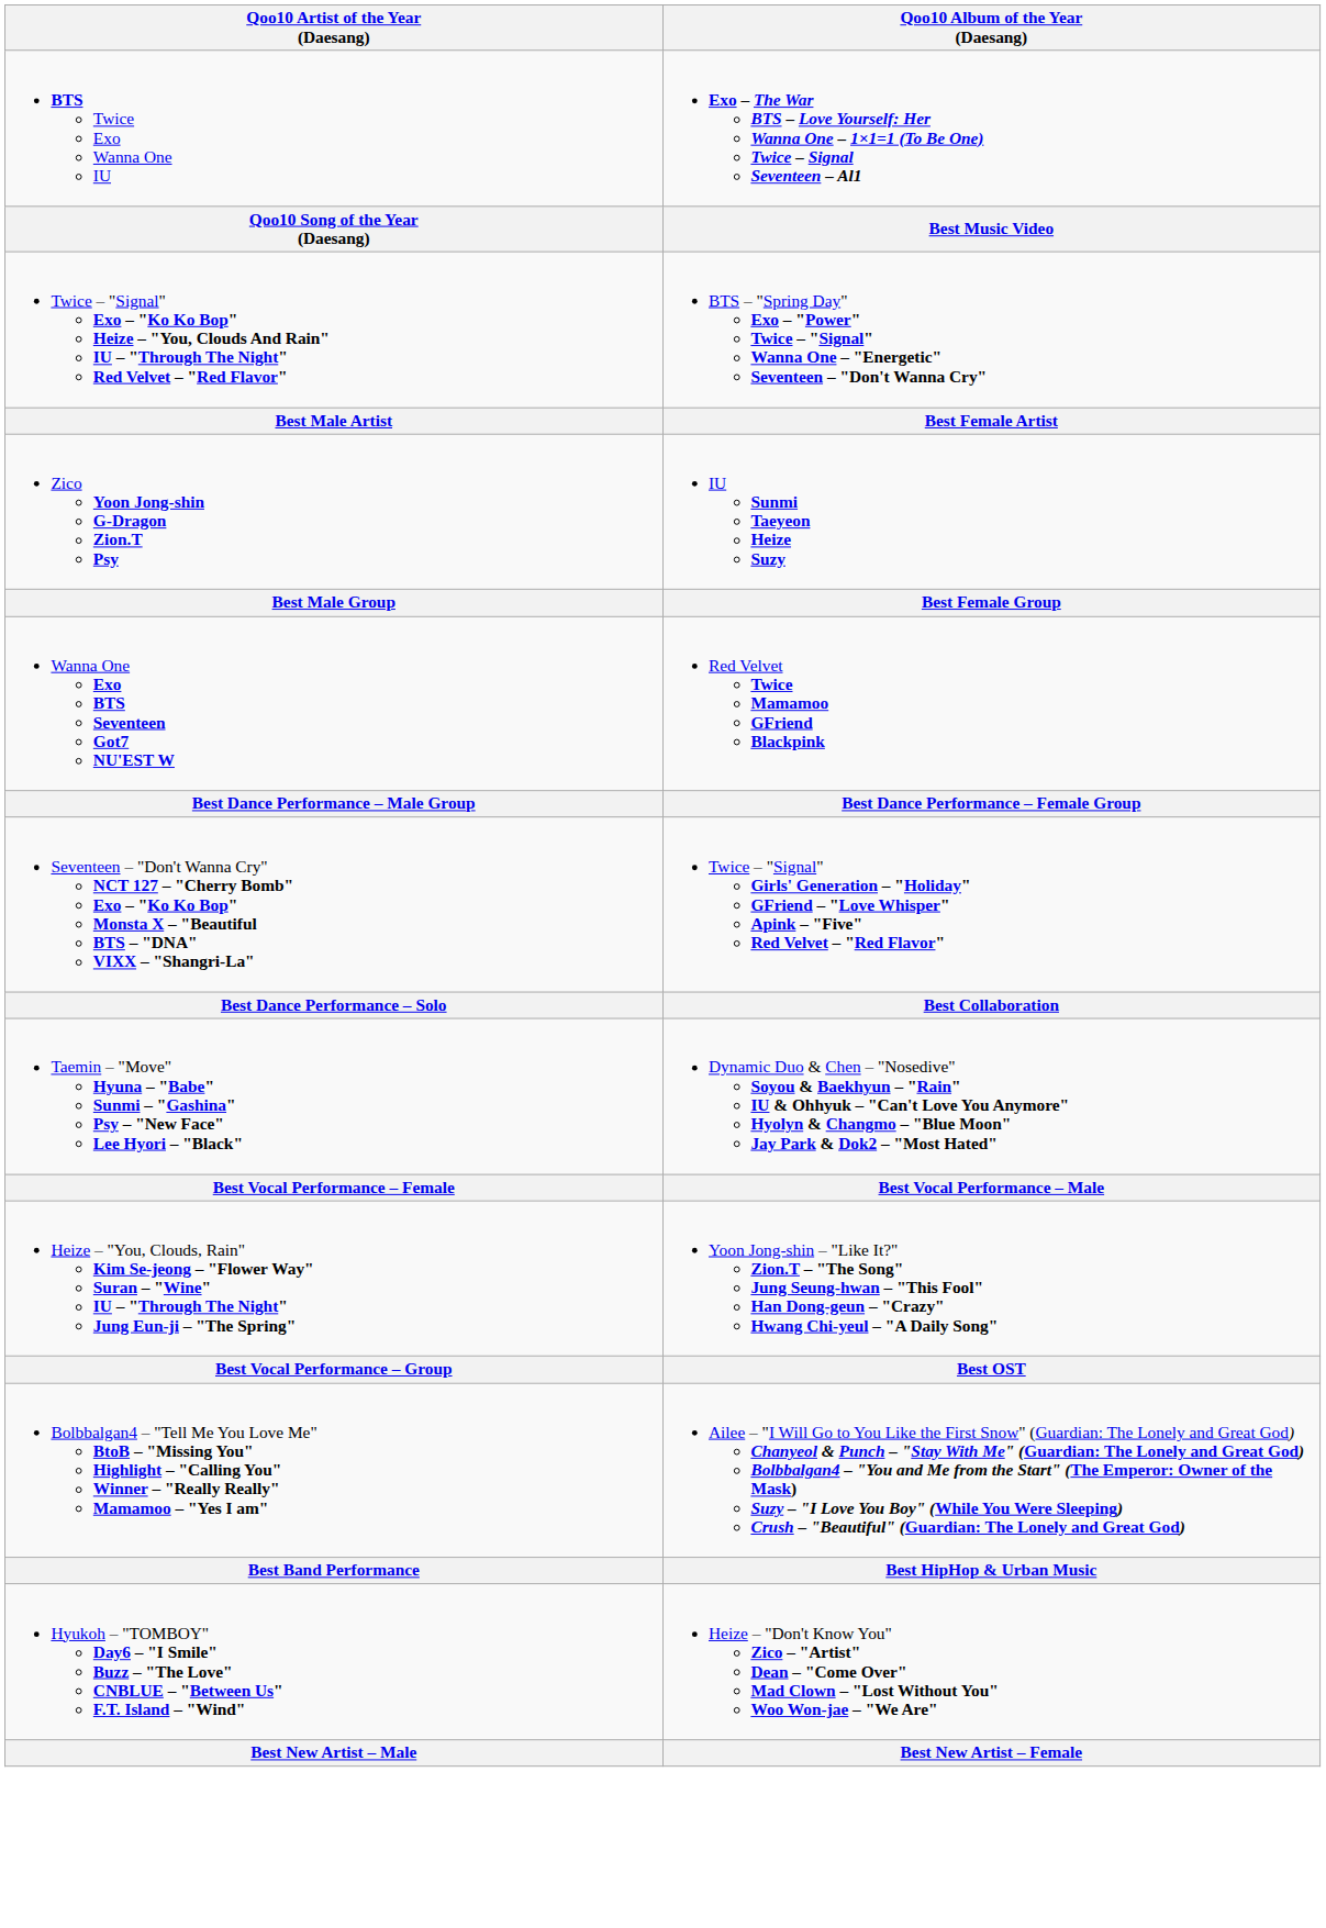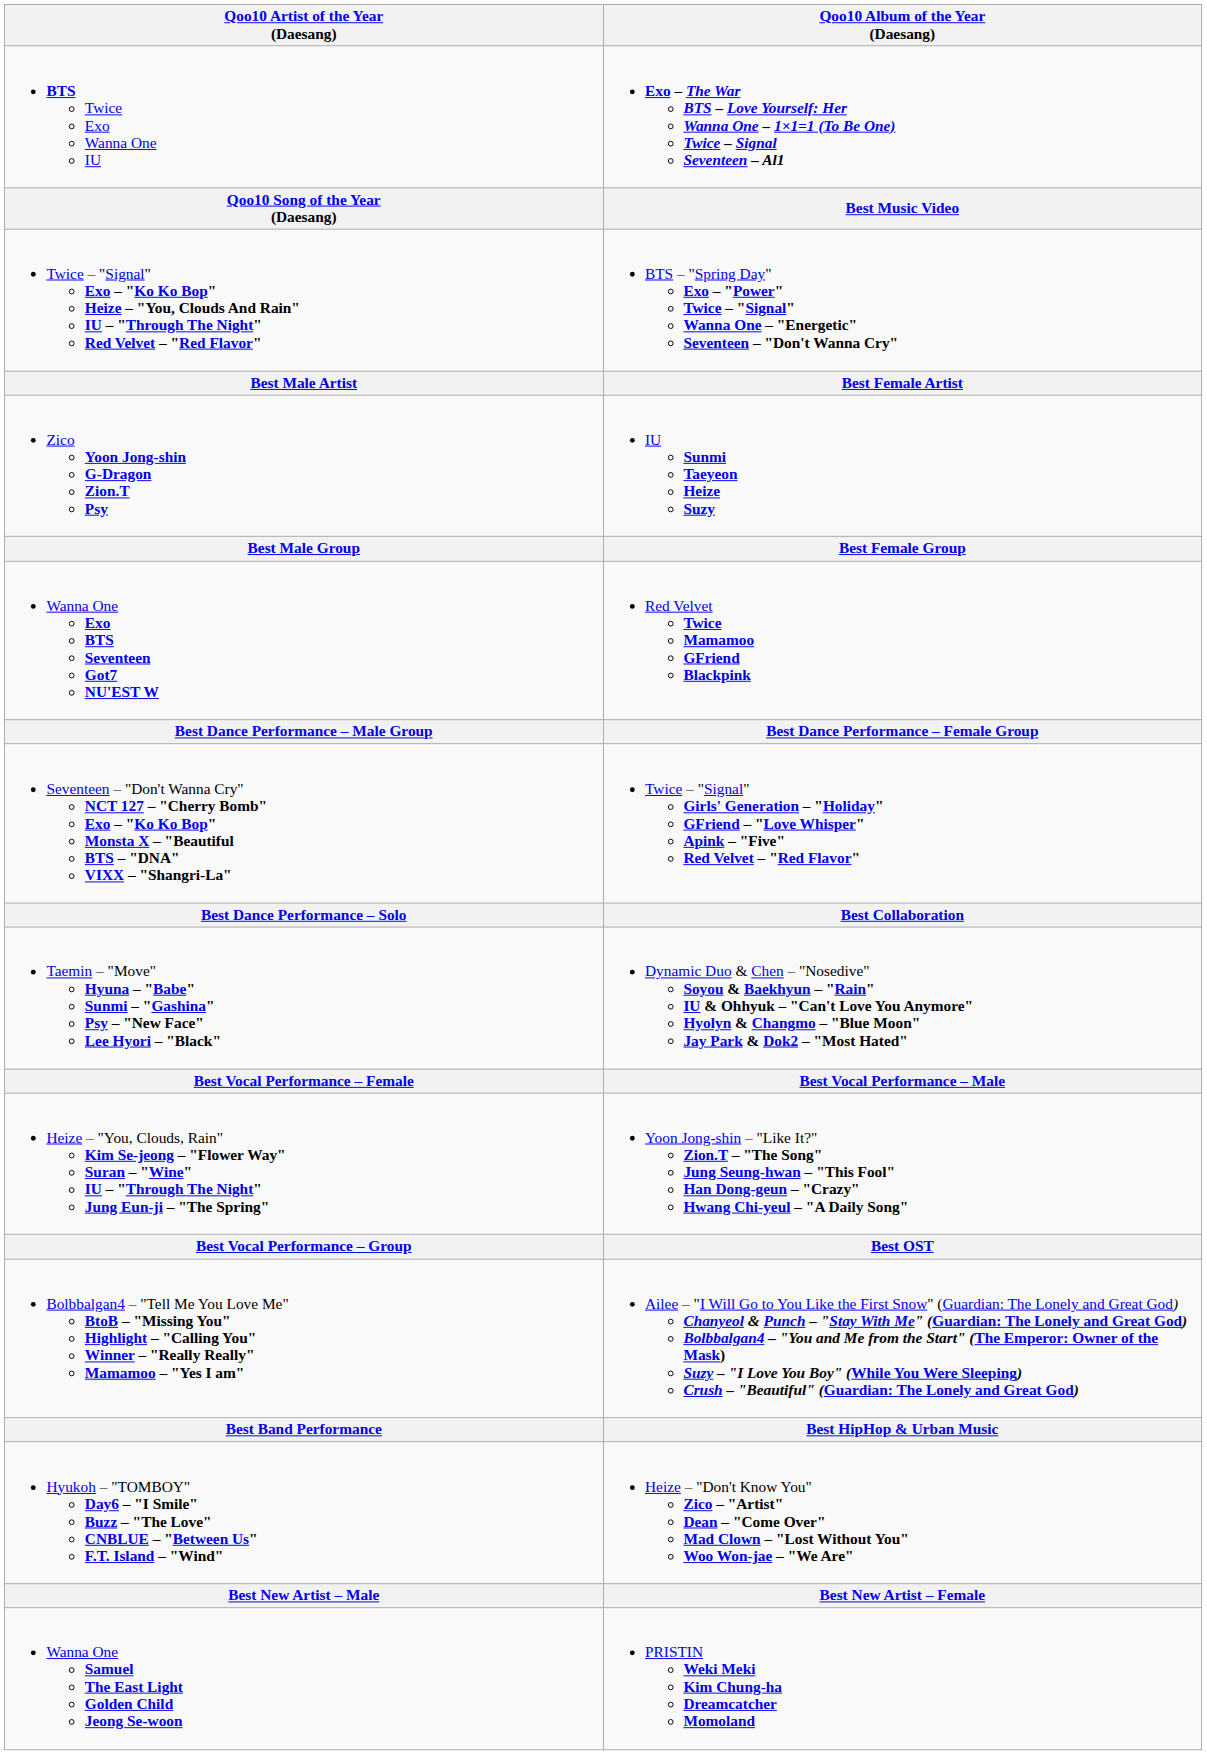 <table class=wikitable>
 <tr>
 <th style="width:50%"><a href='#'>Qoo10 Artist of the Year</a><br> (Daesang)</th>
 <th style="width:50%"><a href='#'>Qoo10 Album of the Year</a><br>(Daesang)</th>
 </tr>
 <tr>
 <td valign="top"><br><ul><li><strong><a href='#'>BTS</a></strong><ul><li><a href='#'>Twice</a></li><li><a href='#'>Exo</a></li><li><a href='#'>Wanna One</a></li><li><a href='#'>IU</a></li></ul></li></ul></td>
 <td valign="top"><br><ul><li><strong><a href='#'>Exo</a> – <em><a href='#'>The War</a><strong><em><ul><li><a href='#'>BTS</a> – </em><a href='#'>Love Yourself: Her</a><em></li><li><a href='#'>Wanna One</a> – </em><a href='#'>1×1=1 (To Be One)</a><em></li><li><a href='#'>Twice</a> – </em><a href='#'>Signal</a><em></li><li><a href='#'>Seventeen</a> – </em>Al1<em></li></ul></li></ul></td>
 </tr>
 <tr>
 <th style="width:50%"><a href='#'>Qoo10 Song of the Year</a><br>(Daesang)</th>
 <th style="width:50%"><a href='#'>Best Music Video</a></th>
 </tr>
 <tr>
 <td valign="top"><br><ul><li></strong><a href='#'>Twice</a> – "<a href='#'>Signal</a>"<strong><ul><li><a href='#'>Exo</a> – "<a href='#'>Ko Ko Bop</a>"</li><li><a href='#'>Heize</a> – "You, Clouds And Rain"</li><li><a href='#'>IU</a> – "<a href='#'>Through The Night</a>"</li><li><a href='#'>Red Velvet</a> – "<a href='#'>Red Flavor</a>"</li></ul></li></ul></td>
 <td valign="top"><br><ul><li></strong><a href='#'>BTS</a> – "<a href='#'>Spring Day</a>"<strong><ul><li><a href='#'>Exo</a> – "<a href='#'>Power</a>"</li><li><a href='#'>Twice</a> – "<a href='#'>Signal</a>"</li><li><a href='#'>Wanna One</a> – "Energetic"</li><li><a href='#'>Seventeen</a> – "Don't Wanna Cry"</li></ul></li></ul></td>
 </tr>
 <tr>
 <th ! style="width:50%"><a href='#'>Best Male Artist</a></th>
 <th ! style="width:50%"><a href='#'>Best Female Artist</a></th>
 </tr>
 <tr>
 <td valign="top"><br><ul><li></strong><a href='#'>Zico</a><strong><ul><li><a href='#'>Yoon Jong-shin</a></li><li><a href='#'>G-Dragon</a></li><li><a href='#'>Zion.T</a></li><li><a href='#'>Psy</a></li></ul></li></ul></td>
 <td valign="top"><br><ul><li></strong><a href='#'>IU</a><strong><ul><li><a href='#'>Sunmi</a></li><li><a href='#'>Taeyeon</a></li><li><a href='#'>Heize</a></li><li><a href='#'>Suzy</a></li></ul></li></ul></td>
 </tr>
 <tr>
 <th ! style="width:50%"><a href='#'>Best Male Group</a></th>
 <th ! style="width:50%"><a href='#'>Best Female Group</a></th>
 </tr>
 <tr>
 <td valign="top"><br><ul><li></strong><a href='#'>Wanna One</a><strong><ul><li><a href='#'>Exo</a></li><li><a href='#'>BTS</a></li><li><a href='#'>Seventeen</a></li><li><a href='#'>Got7</a></li><li><a href='#'>NU'EST W</a></li></ul></li></ul></td>
 <td valign="top"><br><ul><li></strong><a href='#'>Red Velvet</a><strong><ul><li><a href='#'>Twice</a></li><li><a href='#'>Mamamoo</a></li><li><a href='#'>GFriend</a></li><li><a href='#'>Blackpink</a></li></ul></li></ul></td>
 </tr>
 <tr>
 <th ! style="width:50%"><a href='#'>Best Dance Performance – Male Group</a></th>
 <th ! style="width:50%"><a href='#'>Best Dance Performance – Female Group</a></th>
 </tr>
 <tr>
 <td valign="top"><br><ul><li></strong><a href='#'>Seventeen</a> – "Don't Wanna Cry"<strong><ul><li><a href='#'>NCT 127</a> – "Cherry Bomb"</li><li><a href='#'>Exo</a> – "<a href='#'>Ko Ko Bop</a>"</li><li><a href='#'>Monsta X</a> – "Beautiful</li><li><a href='#'>BTS</a> – "DNA"</li><li><a href='#'>VIXX</a> – "Shangri-La"</li></ul></li></ul></td>
 <td valign="top"><br><ul><li></strong><a href='#'>Twice</a> – "<a href='#'>Signal</a>"<strong><ul><li><a href='#'>Girls' Generation</a> – "<a href='#'>Holiday</a>"</li><li><a href='#'>GFriend</a> – "<a href='#'>Love Whisper</a>"</li><li><a href='#'>Apink</a> – "Five"</li><li><a href='#'>Red Velvet</a> – "<a href='#'>Red Flavor</a>"</li></ul></li></ul></td>
 </tr>
 <tr>
 <th ! style="width:50%"><a href='#'>Best Dance Performance – Solo</a></th>
 <th ! style="width:50%"><a href='#'>Best Collaboration</a></th>
 </tr>
 <tr>
 <td valign="top"><br><ul><li></strong><a href='#'>Taemin</a> – "Move"<strong><ul><li><a href='#'>Hyuna</a> – "<a href='#'>Babe</a>"</li><li><a href='#'>Sunmi</a> – "<a href='#'>Gashina</a>"</li><li><a href='#'>Psy</a> – "New Face"</li><li><a href='#'>Lee Hyori</a> – "Black"</li></ul></li></ul></td>
 <td valign="top"><br><ul><li></strong><a href='#'>Dynamic Duo</a> & <a href='#'>Chen</a> – "Nosedive"<strong><ul><li><a href='#'>Soyou</a> & <a href='#'>Baekhyun</a> – "<a href='#'>Rain</a>"</li><li><a href='#'>IU</a> & Ohhyuk – "Can't Love You Anymore"</li><li><a href='#'>Hyolyn</a> & <a href='#'>Changmo</a> – "Blue Moon"</li><li><a href='#'>Jay Park</a> & <a href='#'>Dok2</a> – "Most Hated"</li></ul></li></ul></td>
 </tr>
 <tr>
 <th ! style="width:50%"><a href='#'>Best Vocal Performance – Female</a></th>
 <th ! style="width:50%"><a href='#'>Best Vocal Performance – Male</a></th>
 </tr>
 <tr>
 <td valign="top"><br><ul><li></strong><a href='#'>Heize</a> – "You, Clouds, Rain"<strong><ul><li><a href='#'>Kim Se-jeong</a> – "Flower Way"</li><li><a href='#'>Suran</a> – "<a href='#'>Wine</a>"</li><li><a href='#'>IU</a> – "<a href='#'>Through The Night</a>"</li><li><a href='#'>Jung Eun-ji</a> – "The Spring"</li></ul></li></ul></td>
 <td valign="top"><br><ul><li></strong><a href='#'>Yoon Jong-shin</a> – "Like It?"<strong><ul><li><a href='#'>Zion.T</a> – "The Song"</li><li><a href='#'>Jung Seung-hwan</a> – "This Fool"</li><li><a href='#'>Han Dong-geun</a> – "Crazy"</li><li><a href='#'>Hwang Chi-yeul</a> – "A Daily Song"</li></ul></li></ul></td>
 </tr>
 <tr>
 <th ! style="width:50%"><a href='#'>Best Vocal Performance – Group</a></th>
 <th ! style="width:50%"><a href='#'>Best OST</a></th>
 </tr>
 <tr>
 <td valign="top"><br><ul><li></strong><a href='#'>Bolbbalgan4</a> – "Tell Me You Love Me"<strong><ul><li><a href='#'>BtoB</a> – "Missing You"</li><li><a href='#'>Highlight</a> – "Calling You"</li><li><a href='#'>Winner</a> – "Really Really"</li><li><a href='#'>Mamamoo</a> – "Yes I am"</li></ul></li></ul></td>
 <td valign="top"><br><ul><li></strong><a href='#'>Ailee</a> – "<a href='#'>I Will Go to You Like the First Snow</a>" (</em><a href='#'>Guardian: The Lonely and Great God</a><em>)<strong><ul><li><a href='#'>Chanyeol</a> & <a href='#'>Punch</a> – "<a href='#'>Stay With Me</a>" (</em><a href='#'>Guardian: The Lonely and Great God</a><em>)</li><li><a href='#'>Bolbbalgan4</a> – "You and Me from the Start" (</em><a href='#'>The Emperor: Owner of the Mask</a>)<em></li><li><a href='#'>Suzy</a> – "I Love You Boy" (</em><a href='#'>While You Were Sleeping</a><em>)</li><li><a href='#'>Crush</a> – "Beautiful" (</em><a href='#'>Guardian: The Lonely and Great God</a><em>)</li></ul></li></ul></td>
 </tr>
 <tr>
 <th ! style="width:50%"><a href='#'>Best Band Performance</a></th>
 <th ! style="width:50%"><a href='#'>Best HipHop & Urban Music</a></th>
 </tr>
 <tr>
 <td valign="top"><br><ul><li></strong><a href='#'>Hyukoh</a> – "TOMBOY"<strong><ul><li><a href='#'>Day6</a> – "I Smile"</li><li><a href='#'>Buzz</a> – "The Love"</li><li><a href='#'>CNBLUE</a> – "<a href='#'>Between Us</a>"</li><li><a href='#'>F.T. Island</a> – "Wind"</li></ul></li></ul></td>
 <td valign="top"><br><ul><li></strong><a href='#'>Heize</a> – "Don't Know You"<strong><ul><li><a href='#'>Zico</a> – "Artist"</li><li><a href='#'>Dean</a> – "Come Over"</li><li><a href='#'>Mad Clown</a> – "Lost Without You"</li><li><a href='#'>Woo Won-jae</a> – "We Are"</li></ul></li></ul></td>
 </tr>
 <tr>
 <th ! style="width:50%"><a href='#'>Best New Artist – Male</a></th>
 <th ! style="width:50%"><a href='#'>Best New Artist – Female</a></th>
 </tr>
+<tr>
+<td valign="top"><br><ul><li></strong><a href='#'>Wanna One</a><strong><ul><li><a href='#'>Samuel</a></li><li><a href='#'>The East Light</a></li><li><a href='#'>Golden Child</a></li><li><a href='#'>Jeong Se-woon</a></li></ul></li></ul></td>
+<td valign="top"><br><ul><li></strong><a href='#'>PRISTIN</a><strong><ul><li><a href='#'>Weki Meki</a></li><li><a href='#'>Kim Chung-ha</a></li><li><a href='#'>Dreamcatcher</a></li><li><a href='#'>Momoland</a></li></ul></li></ul></td>
+</tr>
 </table>
